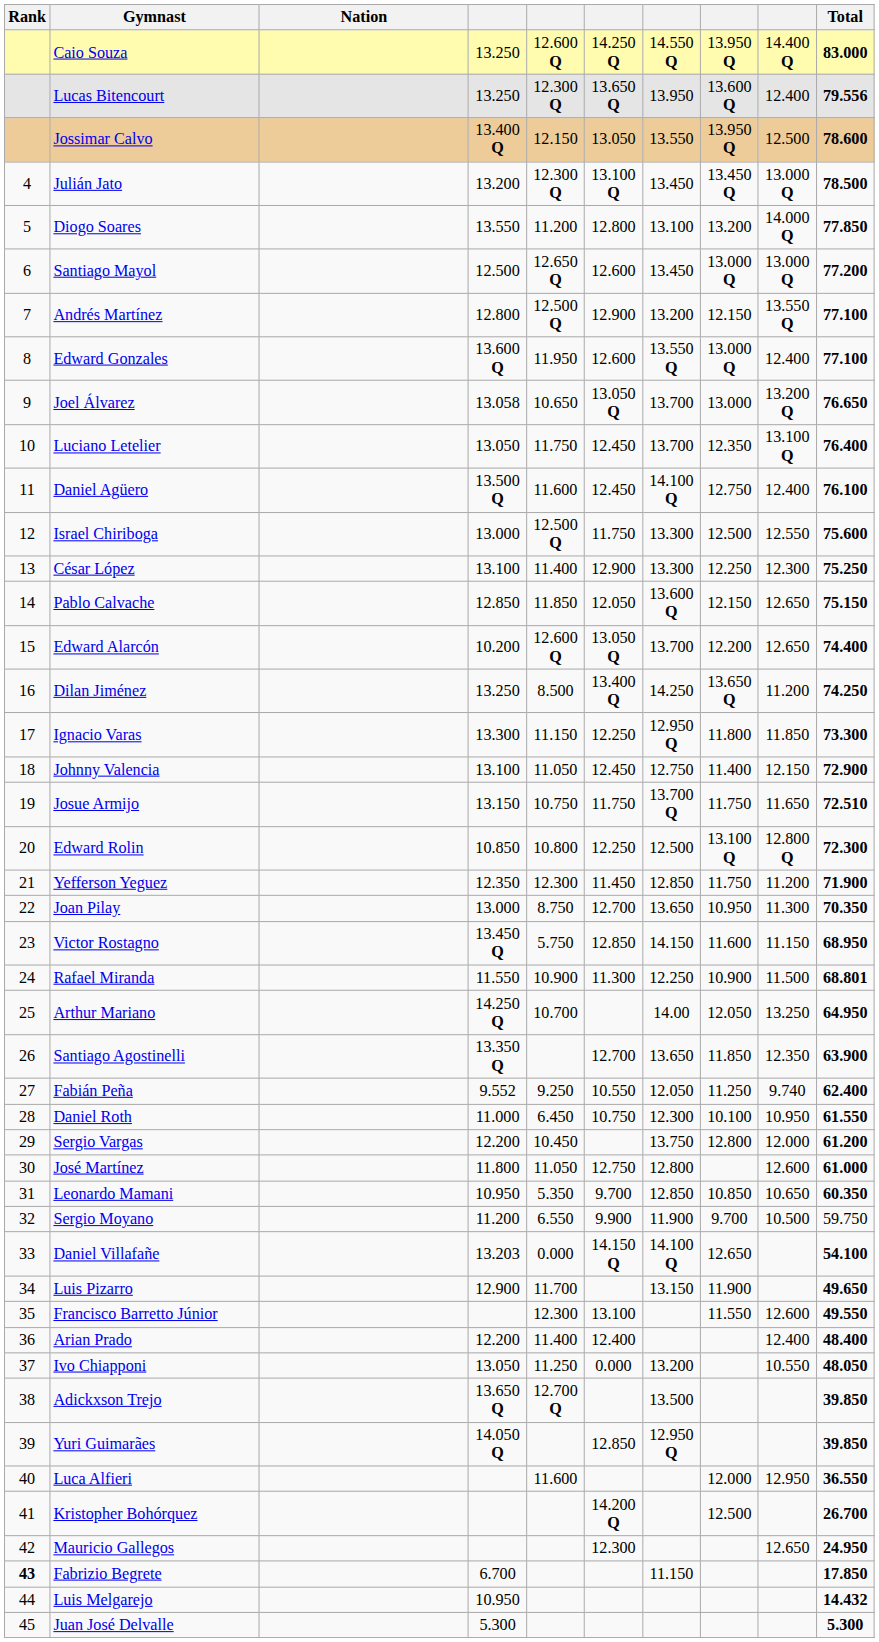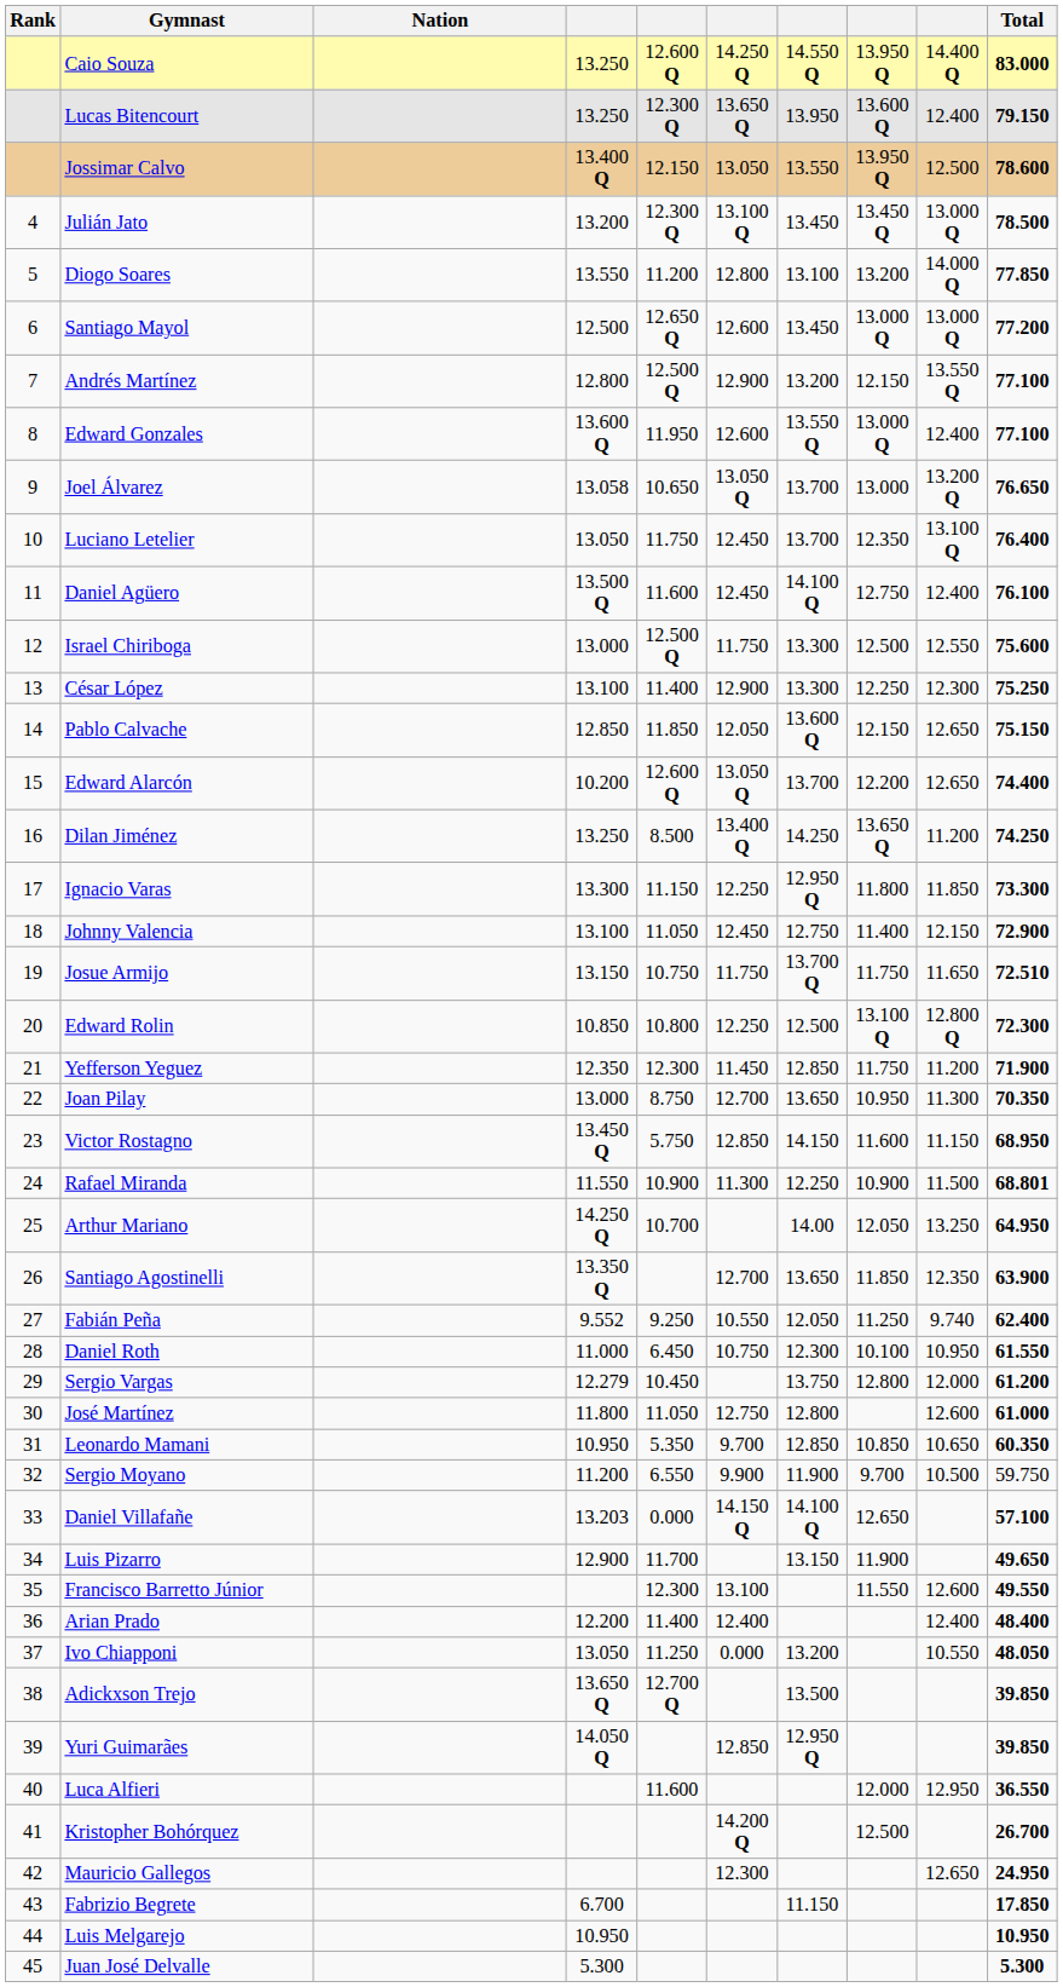 <table class="wikitable sortable" style="text-align:center; font-size:100%">
 <tr>
 <th scope="col" style="width:15px;">Rank</th>
 <th scope="col" style="width:200px;">Gymnast</th>
 <th scope="col" style="width:200px;">Nation</th>
 <th scope="col" style="width:50px;"></th>
 <th scope="col" style="width:50px;"></th>
 <th scope="col" style="width:50px;"></th>
 <th scope="col" style="width:50px;"></th>
 <th scope="col" style="width:50px;"></th>
 <th scope="col" style="width:50px;"></th>
 <th scope="col" style="width:50px;">Total</th>
 </tr>
 <tr style="background:#fffcaf;">
 <td scope="row" style="text-align:center;"></td>
 <td style="text-align:left;"><a href='#'>Caio Souza</a></td>
 <td style="text-align:left;"></td>
 <td>13.250</td>
 <td>12.600 <strong>Q</strong></td>
 <td>14.250 <strong>Q</strong></td>
 <td>14.550 <strong>Q</strong></td>
 <td>13.950 <strong>Q</strong></td>
 <td>14.400 <strong>Q</strong></td>
 <td><strong>83.000</strong></td>
 </tr>
 <tr style="background:#e5e5e5;">
 <td scope="row" style="text-align:center;"></td>
 <td style="text-align:left;"><a href='#'>Lucas Bitencourt</a></td>
 <td style="text-align:left;"></td>
 <td>13.250</td>
 <td>12.300 <strong>Q</strong></td>
 <td>13.650 <strong>Q</strong></td>
 <td>13.950</td>
 <td>13.600 <strong>Q</strong></td>
 <td>12.400</td>
-<td><strong>79.556</strong></td>
+<td><strong>79.150</strong></td>
 </tr>
 <tr style="background:#ec9;">
 <td scope="row" style="text-align:center;"></td>
 <td style="text-align:left;"><a href='#'>Jossimar Calvo</a></td>
 <td style="text-align:left;"></td>
 <td>13.400 <strong>Q</strong></td>
 <td>12.150</td>
 <td>13.050</td>
 <td>13.550</td>
 <td>13.950 <strong>Q</strong></td>
 <td>12.500</td>
 <td><strong>78.600</strong></td>
 </tr>
 <tr>
 <td>4</td>
 <td style="text-align:left;"><a href='#'>Julián Jato</a></td>
 <td style="text-align:left;"></td>
 <td>13.200</td>
 <td>12.300 <strong>Q</strong></td>
 <td>13.100 <strong>Q</strong></td>
 <td>13.450</td>
 <td>13.450 <strong>Q</strong></td>
 <td>13.000 <strong>Q</strong></td>
 <td><strong>78.500</strong></td>
 </tr>
 <tr>
 <td>5</td>
 <td style="text-align:left;"><a href='#'>Diogo Soares</a></td>
 <td style="text-align:left;"></td>
 <td>13.550</td>
 <td>11.200</td>
 <td>12.800</td>
 <td>13.100</td>
 <td>13.200</td>
 <td>14.000 <strong>Q</strong></td>
 <td><strong>77.850</strong></td>
 </tr>
 <tr>
 <td>6</td>
 <td style="text-align:left;"><a href='#'>Santiago Mayol</a></td>
 <td style="text-align:left;"></td>
 <td>12.500</td>
 <td>12.650 <strong>Q</strong></td>
 <td>12.600</td>
 <td>13.450</td>
 <td>13.000 <strong>Q</strong></td>
 <td>13.000 <strong>Q</strong></td>
 <td><strong>77.200</strong></td>
 </tr>
 <tr>
 <td>7</td>
 <td style="text-align:left;"><a href='#'>Andrés Martínez</a></td>
 <td style="text-align:left;"></td>
 <td>12.800</td>
 <td>12.500 <strong>Q</strong></td>
 <td>12.900</td>
 <td>13.200</td>
 <td>12.150</td>
 <td>13.550 <strong>Q</strong></td>
 <td><strong>77.100</strong></td>
 </tr>
 <tr>
 <td>8</td>
 <td style="text-align:left;"><a href='#'>Edward Gonzales</a></td>
 <td style="text-align:left;"></td>
 <td>13.600 <strong>Q</strong></td>
 <td>11.950</td>
 <td>12.600</td>
 <td>13.550 <strong>Q</strong></td>
 <td>13.000 <strong>Q</strong></td>
 <td>12.400</td>
 <td><strong>77.100</strong></td>
 </tr>
 <tr>
 <td>9</td>
 <td style="text-align:left;"><a href='#'>Joel Álvarez</a></td>
 <td style="text-align:left;"></td>
 <td>13.058</td>
 <td>10.650</td>
 <td>13.050 <strong>Q</strong></td>
 <td>13.700</td>
 <td>13.000</td>
 <td>13.200 <strong>Q</strong></td>
 <td><strong>76.650</strong></td>
 </tr>
 <tr>
 <td>10</td>
 <td style="text-align:left;"><a href='#'>Luciano Letelier</a></td>
 <td style="text-align:left;"></td>
 <td>13.050</td>
 <td>11.750</td>
 <td>12.450</td>
 <td>13.700</td>
 <td>12.350</td>
 <td>13.100 <strong>Q</strong></td>
 <td><strong>76.400</strong></td>
 </tr>
 <tr>
 <td>11</td>
 <td style="text-align:left;"><a href='#'>Daniel Agüero</a></td>
 <td style="text-align:left;"></td>
 <td>13.500 <strong>Q</strong></td>
 <td>11.600</td>
 <td>12.450</td>
 <td>14.100 <strong>Q</strong></td>
 <td>12.750</td>
 <td>12.400</td>
 <td><strong>76.100</strong></td>
 </tr>
 <tr>
 <td>12</td>
 <td style="text-align:left;"><a href='#'>Israel Chiriboga</a></td>
 <td style="text-align:left;"></td>
 <td>13.000</td>
 <td>12.500 <strong>Q</strong></td>
 <td>11.750</td>
 <td>13.300</td>
 <td>12.500</td>
 <td>12.550</td>
 <td><strong>75.600</strong></td>
 </tr>
 <tr>
 <td>13</td>
 <td style="text-align:left;"><a href='#'>César López</a></td>
 <td style="text-align:left;"></td>
 <td>13.100</td>
 <td>11.400</td>
 <td>12.900</td>
 <td>13.300</td>
 <td>12.250</td>
 <td>12.300</td>
 <td><strong>75.250</strong></td>
 </tr>
 <tr>
 <td>14</td>
 <td style="text-align:left;"><a href='#'>Pablo Calvache</a></td>
 <td style="text-align:left;"></td>
 <td>12.850</td>
 <td>11.850</td>
 <td>12.050</td>
 <td>13.600 <strong>Q</strong></td>
 <td>12.150</td>
 <td>12.650</td>
 <td><strong>75.150</strong></td>
 </tr>
 <tr>
 <td>15</td>
 <td style="text-align:left;"><a href='#'>Edward Alarcón</a></td>
 <td style="text-align:left;"></td>
 <td>10.200</td>
 <td>12.600 <strong>Q</strong></td>
 <td>13.050 <strong>Q</strong></td>
 <td>13.700</td>
 <td>12.200</td>
 <td>12.650</td>
 <td><strong>74.400</strong></td>
 </tr>
 <tr>
 <td>16</td>
 <td style="text-align:left;"><a href='#'>Dilan Jiménez</a></td>
 <td style="text-align:left;"></td>
 <td>13.250</td>
 <td>8.500</td>
 <td>13.400 <strong>Q</strong></td>
 <td>14.250</td>
 <td>13.650 <strong>Q</strong></td>
 <td>11.200</td>
 <td><strong>74.250</strong></td>
 </tr>
 <tr>
 <td>17</td>
 <td style="text-align:left;"><a href='#'>Ignacio Varas</a></td>
 <td style="text-align:left;"></td>
 <td>13.300</td>
 <td>11.150</td>
 <td>12.250</td>
 <td>12.950 <strong>Q</strong></td>
 <td>11.800</td>
 <td>11.850</td>
 <td><strong>73.300</strong></td>
 </tr>
 <tr>
 <td>18</td>
 <td style="text-align:left;"><a href='#'>Johnny Valencia</a></td>
 <td style="text-align:left;"></td>
 <td>13.100</td>
 <td>11.050</td>
 <td>12.450</td>
 <td>12.750</td>
 <td>11.400</td>
 <td>12.150</td>
 <td><strong>72.900</strong></td>
 </tr>
 <tr>
 <td>19</td>
 <td style="text-align:left;"><a href='#'>Josue Armijo</a></td>
 <td style="text-align:left;"></td>
 <td>13.150</td>
 <td>10.750</td>
 <td>11.750</td>
 <td>13.700 <strong>Q</strong></td>
 <td>11.750</td>
 <td>11.650</td>
 <td><strong>72.510</strong></td>
 </tr>
 <tr>
 <td>20</td>
 <td style="text-align:left;"><a href='#'>Edward Rolin</a></td>
 <td style="text-align:left;"></td>
 <td>10.850</td>
 <td>10.800</td>
 <td>12.250</td>
 <td>12.500</td>
 <td>13.100 <strong>Q</strong></td>
 <td>12.800 <strong>Q</strong></td>
 <td><strong>72.300</strong></td>
 </tr>
 <tr>
 <td>21</td>
 <td style="text-align:left;"><a href='#'>Yefferson Yeguez</a></td>
 <td style="text-align:left;"></td>
 <td>12.350</td>
 <td>12.300</td>
 <td>11.450</td>
 <td>12.850</td>
 <td>11.750</td>
 <td>11.200</td>
 <td><strong>71.900</strong></td>
 </tr>
 <tr>
 <td>22</td>
 <td style="text-align:left;"><a href='#'>Joan Pilay</a></td>
 <td style="text-align:left;"></td>
 <td>13.000</td>
 <td>8.750</td>
 <td>12.700</td>
 <td>13.650</td>
 <td>10.950</td>
 <td>11.300</td>
 <td><strong>70.350</strong></td>
 </tr>
 <tr>
 <td>23</td>
 <td style="text-align:left;"><a href='#'>Victor Rostagno</a></td>
 <td style="text-align:left;"></td>
 <td>13.450 <strong>Q</strong></td>
 <td>5.750</td>
 <td>12.850</td>
 <td>14.150</td>
 <td>11.600</td>
 <td>11.150</td>
 <td><strong>68.950</strong></td>
 </tr>
 <tr>
 <td>24</td>
 <td style="text-align:left;"><a href='#'>Rafael Miranda</a></td>
 <td style="text-align:left;"></td>
 <td>11.550</td>
 <td>10.900</td>
 <td>11.300</td>
 <td>12.250</td>
 <td>10.900</td>
 <td>11.500</td>
 <td><strong>68.801</strong></td>
 </tr>
 <tr>
 <td>25</td>
 <td style="text-align:left;"><a href='#'>Arthur Mariano</a></td>
 <td style="text-align:left;"></td>
 <td>14.250 <strong>Q</strong></td>
 <td>10.700</td>
 <td></td>
 <td>14.00</td>
 <td>12.050</td>
 <td>13.250</td>
 <td><strong>64.950</strong></td>
 </tr>
 <tr>
 <td>26</td>
 <td style="text-align:left;"><a href='#'>Santiago Agostinelli</a></td>
 <td style="text-align:left;"></td>
 <td>13.350 <strong>Q</strong></td>
 <td></td>
 <td>12.700</td>
 <td>13.650</td>
 <td>11.850</td>
 <td>12.350</td>
 <td><strong>63.900</strong></td>
 </tr>
 <tr>
 <td>27</td>
 <td style="text-align:left;"><a href='#'>Fabián Peña</a></td>
 <td style="text-align:left;"></td>
 <td>9.552</td>
 <td>9.250</td>
 <td>10.550</td>
 <td>12.050</td>
 <td>11.250</td>
 <td>9.740</td>
 <td><strong>62.400</strong></td>
 </tr>
 <tr>
 <td>28</td>
 <td style="text-align:left;"><a href='#'>Daniel Roth</a></td>
 <td style="text-align:left;"></td>
 <td>11.000</td>
 <td>6.450</td>
 <td>10.750</td>
 <td>12.300</td>
 <td>10.100</td>
 <td>10.950</td>
 <td><strong>61.550</strong></td>
 </tr>
 <tr>
 <td>29</td>
 <td style="text-align:left;"><a href='#'>Sergio Vargas</a></td>
 <td style="text-align:left;"></td>
-<td>12.200</td>
+<td>12.279</td>
 <td>10.450</td>
 <td></td>
 <td>13.750</td>
 <td>12.800</td>
 <td>12.000</td>
 <td><strong>61.200</strong></td>
 </tr>
 <tr>
 <td>30</td>
 <td style="text-align:left;"><a href='#'>José Martínez</a></td>
 <td style="text-align:left;"></td>
 <td>11.800</td>
 <td>11.050</td>
 <td>12.750</td>
 <td>12.800</td>
 <td></td>
 <td>12.600</td>
 <td><strong>61.000</strong></td>
 </tr>
 <tr>
 <td>31</td>
 <td style="text-align:left;"><a href='#'>Leonardo Mamani</a></td>
 <td style="text-align:left;"></td>
 <td>10.950</td>
 <td>5.350</td>
 <td>9.700</td>
 <td>12.850</td>
 <td>10.850</td>
 <td>10.650</td>
 <td><strong>60.350</strong></td>
 </tr>
 <tr>
 <td>32</td>
 <td style="text-align:left;"><a href='#'>Sergio Moyano</a></td>
 <td style="text-align:left;"></td>
 <td>11.200</td>
 <td>6.550</td>
 <td>9.900</td>
 <td>11.900</td>
 <td>9.700</td>
 <td>10.500</td>
 <td>59.750</td>
 </tr>
 <tr>
 <td>33</td>
 <td style="text-align:left;"><a href='#'>Daniel Villafañe</a></td>
 <td style="text-align:left;"></td>
 <td>13.203</td>
 <td>0.000</td>
 <td>14.150 <strong>Q</strong></td>
 <td>14.100 <strong>Q</strong></td>
 <td>12.650</td>
 <td></td>
-<td><strong>54.100</strong></td>
+<td><strong>57.100</strong></td>
 </tr>
 <tr>
 <td>34</td>
 <td style="text-align:left;"><a href='#'>Luis Pizarro</a></td>
 <td style="text-align:left;"></td>
 <td>12.900</td>
 <td>11.700</td>
 <td></td>
 <td>13.150</td>
 <td>11.900</td>
 <td></td>
 <td><strong>49.650</strong></td>
 </tr>
 <tr>
 <td>35</td>
 <td style="text-align:left;"><a href='#'>Francisco Barretto Júnior</a></td>
 <td style="text-align:left;"></td>
 <td></td>
 <td>12.300</td>
 <td>13.100</td>
 <td></td>
 <td>11.550</td>
 <td>12.600</td>
 <td><strong>49.550</strong></td>
 </tr>
 <tr>
 <td>36</td>
 <td style="text-align:left;"><a href='#'>Arian Prado</a></td>
 <td style="text-align:left;"></td>
 <td>12.200</td>
 <td>11.400</td>
 <td>12.400</td>
 <td></td>
 <td></td>
 <td>12.400</td>
 <td><strong>48.400</strong></td>
 </tr>
 <tr>
 <td>37</td>
 <td style="text-align:left;"><a href='#'>Ivo Chiapponi</a></td>
 <td style="text-align:left;"></td>
 <td>13.050</td>
 <td>11.250</td>
 <td>0.000</td>
 <td>13.200</td>
 <td></td>
 <td>10.550</td>
 <td><strong>48.050</strong></td>
 </tr>
 <tr>
 <td>38</td>
 <td style="text-align:left;"><a href='#'>Adickxson Trejo</a></td>
 <td style="text-align:left;"></td>
 <td>13.650 <strong>Q</strong></td>
 <td>12.700 <strong>Q</strong></td>
 <td></td>
 <td>13.500</td>
 <td></td>
 <td></td>
 <td><strong>39.850</strong></td>
 </tr>
 <tr>
 <td>39</td>
 <td style="text-align:left;"><a href='#'>Yuri Guimarães</a></td>
 <td style="text-align:left;"></td>
 <td>14.050 <strong>Q</strong></td>
 <td></td>
 <td>12.850</td>
 <td>12.950 <strong>Q</strong></td>
 <td></td>
 <td></td>
 <td><strong>39.850</strong></td>
 </tr>
 <tr>
 <td>40</td>
 <td style="text-align:left;"><a href='#'>Luca Alfieri</a></td>
 <td style="text-align:left;"></td>
 <td></td>
 <td>11.600</td>
 <td></td>
 <td></td>
 <td>12.000</td>
 <td>12.950</td>
 <td><strong>36.550</strong></td>
 </tr>
 <tr>
 <td>41</td>
 <td style="text-align:left;"><a href='#'>Kristopher Bohórquez</a></td>
 <td style="text-align:left;"></td>
 <td></td>
 <td></td>
 <td>14.200 <strong>Q</strong></td>
 <td></td>
 <td>12.500</td>
 <td></td>
 <td><strong>26.700</strong></td>
 </tr>
 <tr>
 <td>42</td>
 <td style="text-align:left;"><a href='#'>Mauricio Gallegos</a></td>
 <td style="text-align:left;"></td>
 <td></td>
 <td></td>
 <td>12.300</td>
 <td></td>
 <td></td>
 <td>12.650</td>
 <td><strong>24.950</strong></td>
 </tr>
 <tr>
-<td><strong>43</strong></td>
+<td>43</td>
 <td style="text-align:left;"><a href='#'>Fabrizio Begrete</a></td>
 <td style="text-align:left;"></td>
 <td>6.700</td>
 <td></td>
 <td></td>
 <td>11.150</td>
 <td></td>
 <td></td>
 <td><strong>17.850</strong></td>
 </tr>
 <tr>
 <td>44</td>
 <td style="text-align:left;"><a href='#'>Luis Melgarejo</a></td>
 <td style="text-align:left;"></td>
 <td>10.950</td>
 <td></td>
 <td></td>
 <td></td>
 <td></td>
 <td></td>
-<td><strong>14.432</strong></td>
+<td><strong>10.950</strong></td>
 </tr>
 <tr>
 <td>45</td>
 <td style="text-align:left;"><a href='#'>Juan José Delvalle</a></td>
 <td style="text-align:left;"></td>
 <td>5.300</td>
 <td></td>
 <td></td>
 <td></td>
 <td></td>
 <td></td>
 <td><strong>5.300</strong></td>
 </tr>
 <tr>
 </tr>
 </table>
